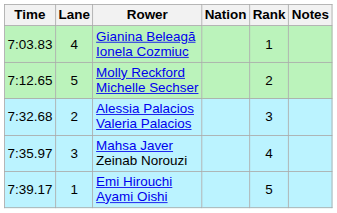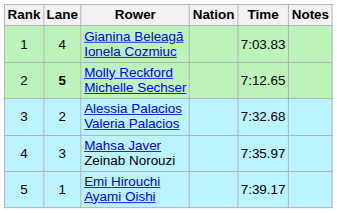 <table class="wikitable sortable" style="text-align:center">
 <tr>
-<th>Time</th>
+<th>Rank</th>
 <th>Lane</th>
 <th>Rower</th>
 <th>Nation</th>
-<th>Rank</th>
+<th>Time</th>
 <th>Notes</th>
 </tr>
 <tr bgcolor=bbf3bb>
-<td>7:03.83</td>
+<td>1</td>
 <td>4</td>
 <td align=left><a href='#'>Gianina Beleagă</a><br><a href='#'>Ionela Cozmiuc</a></td>
 <td align=left></td>
-<td>1</td>
+<td>7:03.83</td>
 <td></td>
 </tr>
 <tr bgcolor=bbf3bb>
-<td>7:12.65</td>
-<td>5</td>
+<td>2</td>
+<td><strong>5</strong></td>
 <td align=left><a href='#'>Molly Reckford</a><br><a href='#'>Michelle Sechser</a></td>
 <td align=left></td>
-<td>2</td>
+<td>7:12.65</td>
 <td></td>
 </tr>
 <tr bgcolor=bbf3ff>
-<td>7:32.68</td>
+<td>3</td>
 <td>2</td>
 <td align=left><a href='#'>Alessia Palacios</a><br><a href='#'>Valeria Palacios</a></td>
 <td align=left></td>
-<td>3</td>
+<td>7:32.68</td>
 <td></td>
 </tr>
 <tr bgcolor=bbf3ff>
-<td>7:35.97</td>
+<td>4</td>
 <td>3</td>
 <td align=left><a href='#'>Mahsa Javer</a><br>Zeinab Norouzi</td>
 <td align=left></td>
-<td>4</td>
+<td>7:35.97</td>
 <td></td>
 </tr>
 <tr bgcolor=bbf3ff>
-<td>7:39.17</td>
+<td>5</td>
 <td>1</td>
 <td align=left><a href='#'>Emi Hirouchi</a><br><a href='#'>Ayami Oishi</a></td>
 <td align=left></td>
-<td>5</td>
+<td>7:39.17</td>
 <td></td>
 </tr>
 </table>
